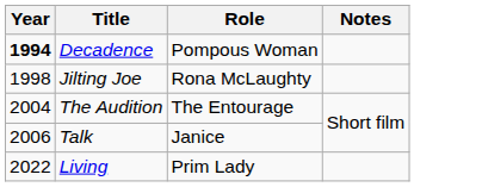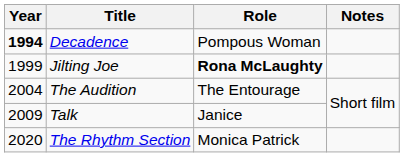 <table class="wikitable">
 <tr>
 <th>Year</th>
 <th>Title</th>
 <th>Role</th>
 <th>Notes</th>
 </tr>
 <tr>
 <td><strong>1994</strong></td>
 <td><em><a href='#'>Decadence</a></em></td>
 <td>Pompous Woman</td>
 <td></td>
 </tr>
 <tr>
-<td>1998</td>
+<td>1999</td>
 <td><em>Jilting Joe</em></td>
-<td>Rona McLaughty</td>
+<td><strong>Rona McLaughty</strong></td>
 <td></td>
 </tr>
 <tr>
 <td>2004</td>
 <td><em>The Audition</em></td>
 <td>The Entourage</td>
 <td rowspan="2">Short film</td>
 </tr>
 <tr>
-<td>2006</td>
+<td>2009</td>
 <td><em>Talk</em></td>
 <td>Janice</td>
 </tr>
 <tr>
-<td>2022</td>
-<td><em><a href='#'>Living</a></em></td>
-<td>Prim Lady</td>
+<td>2020</td>
+<td><em><a href='#'>The Rhythm Section</a></em></td>
+<td>Monica Patrick</td>
 <td></td>
 </tr>
 </table>
